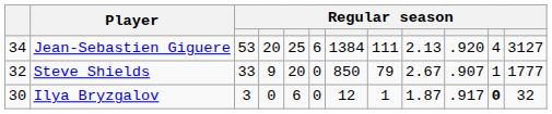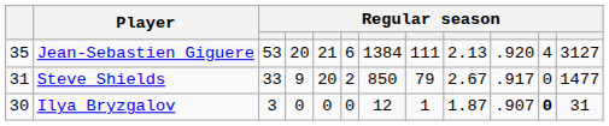 <table class="wikitable plainrowheaders" style="text-align:center;">
 <tr>
 <th scope="col" rowspan="2"></th>
 <th scope="col" rowspan="2">Player</th>
 <th scope=colgroup colspan=10>Regular season</th>
 </tr>
 <tr>
 <th scope="col"></th>
 <th scope="col"></th>
 <th scope="col"></th>
 <th scope="col"></th>
 <th scope="col"></th>
 <th scope="col"></th>
 <th scope="col"></th>
 <th scope="col"></th>
 <th scope="col"></th>
 <th scope="col"></th>
 </tr>
 <tr>
-<td scope="row">34</td>
+<td scope="row">35</td>
 <td align="left"><a href='#'>Jean-Sebastien Giguere</a></td>
 <td>53</td>
 <td>20</td>
-<td>25</td>
+<td>21</td>
 <td>6</td>
 <td>1384</td>
 <td>111</td>
 <td>2.13</td>
 <td>.920</td>
 <td>4</td>
 <td>3127</td>
 </tr>
 <tr>
-<td scope="row">32</td>
+<td scope="row">31</td>
 <td align="left"><a href='#'>Steve Shields</a></td>
 <td>33</td>
 <td>9</td>
 <td>20</td>
-<td>0</td>
+<td>2</td>
 <td>850</td>
 <td>79</td>
 <td>2.67</td>
-<td>.907</td>
-<td>1</td>
-<td>1777</td>
+<td>.917</td>
+<td>0</td>
+<td>1477</td>
 </tr>
 <tr>
 <td scope="row">30</td>
 <td align="left"><a href='#'>Ilya Bryzgalov</a></td>
 <td>3</td>
 <td>0</td>
-<td>6</td>
+<td>0</td>
 <td>0</td>
 <td>12</td>
 <td>1</td>
 <td>1.87</td>
-<td>.917</td>
+<td>.907</td>
 <td><strong>0</strong></td>
-<td>32</td>
+<td>31</td>
 </tr>
 </table>
